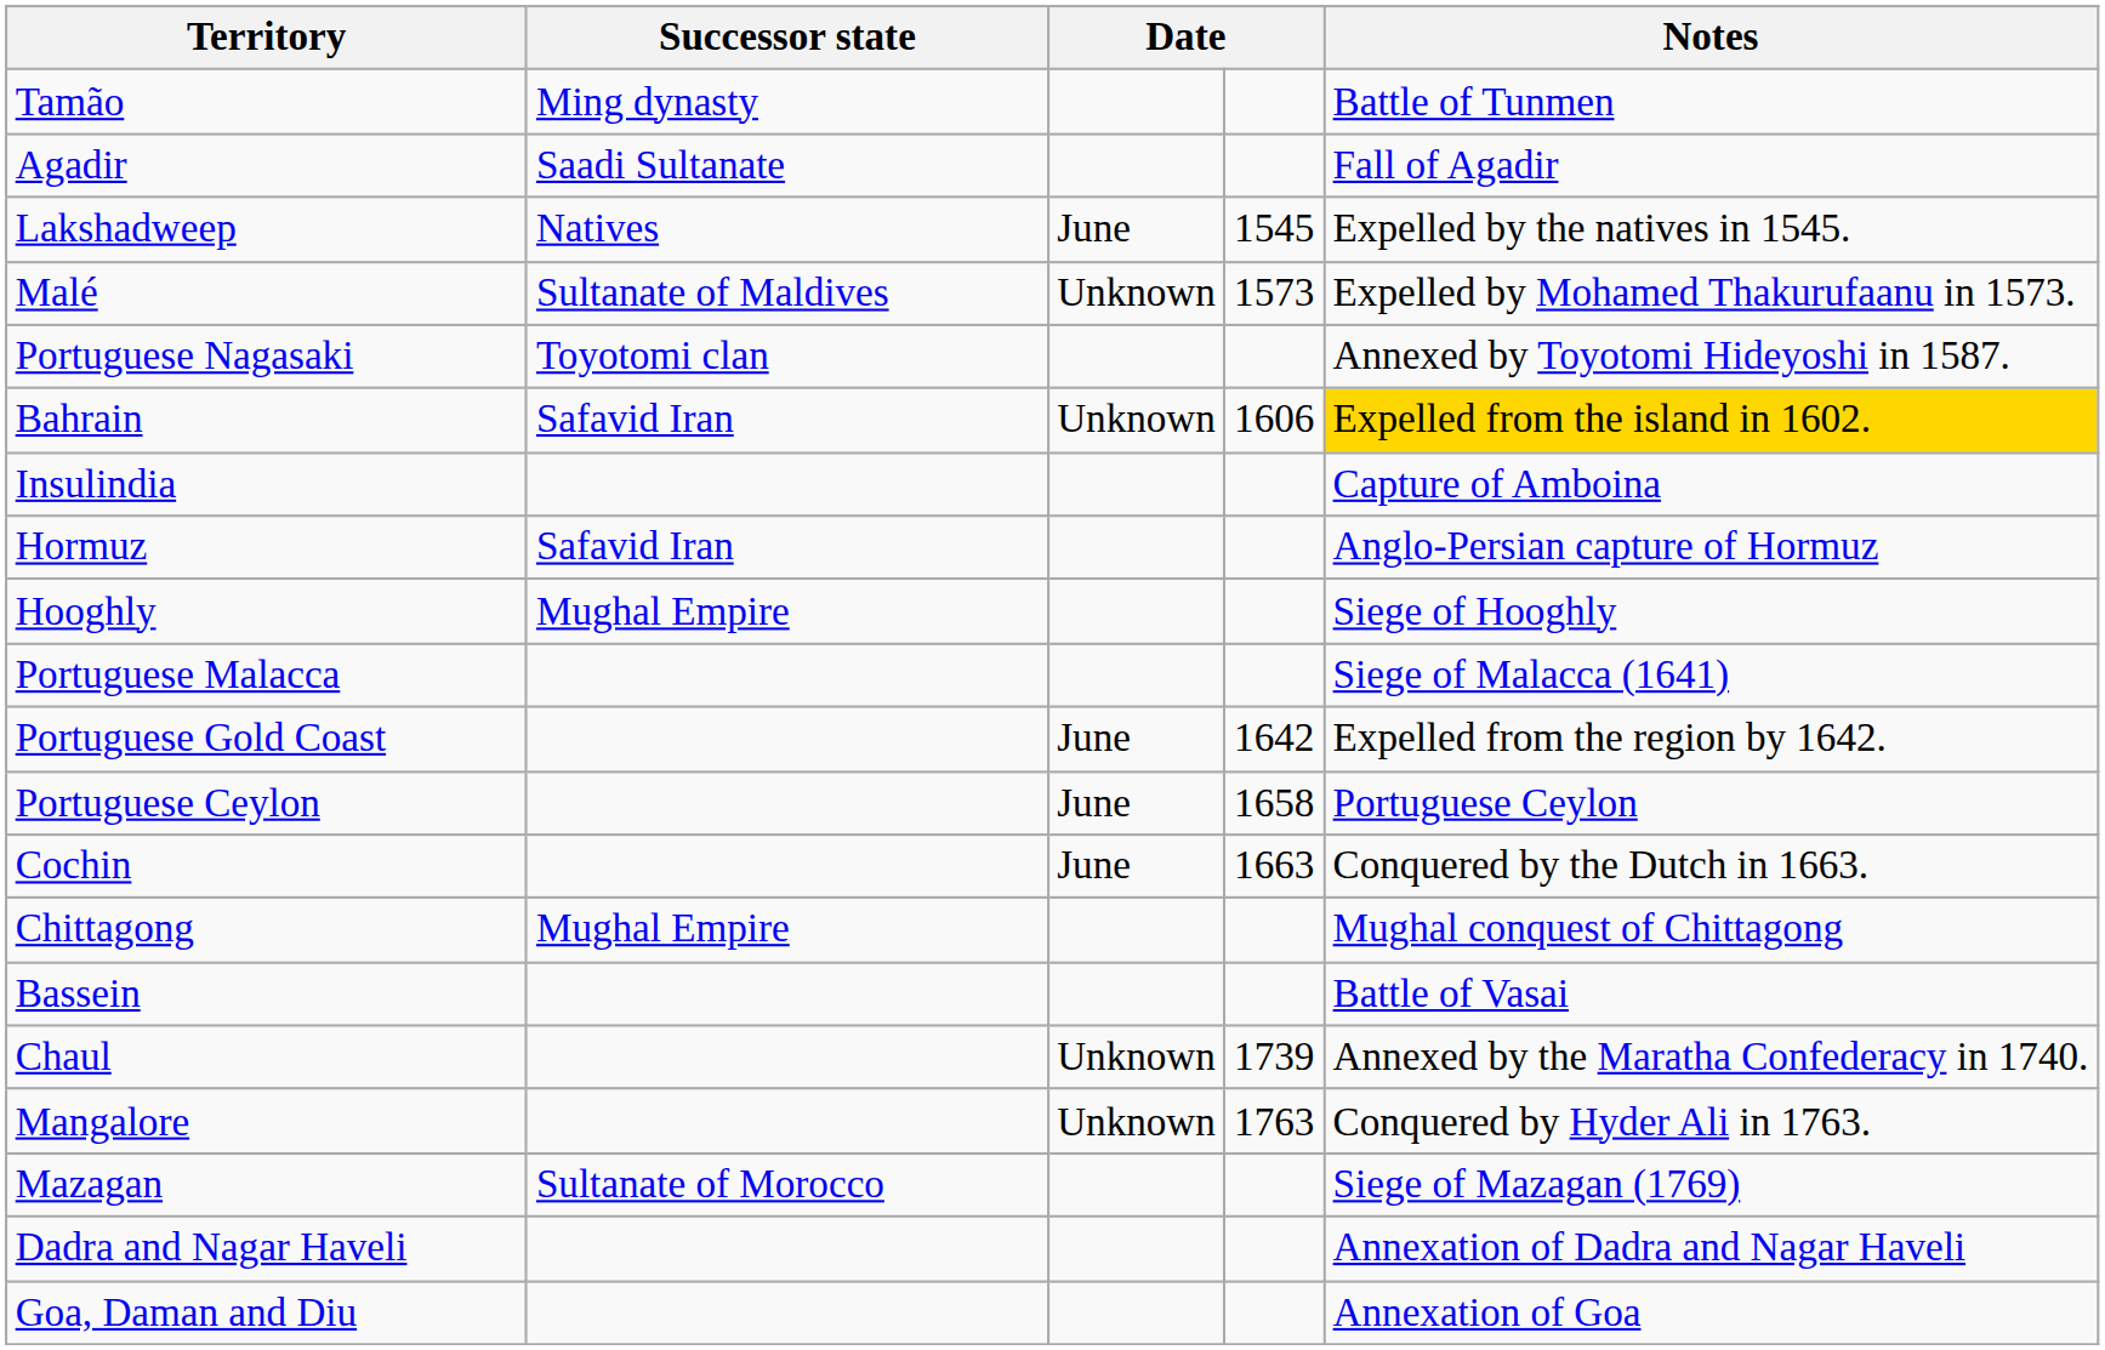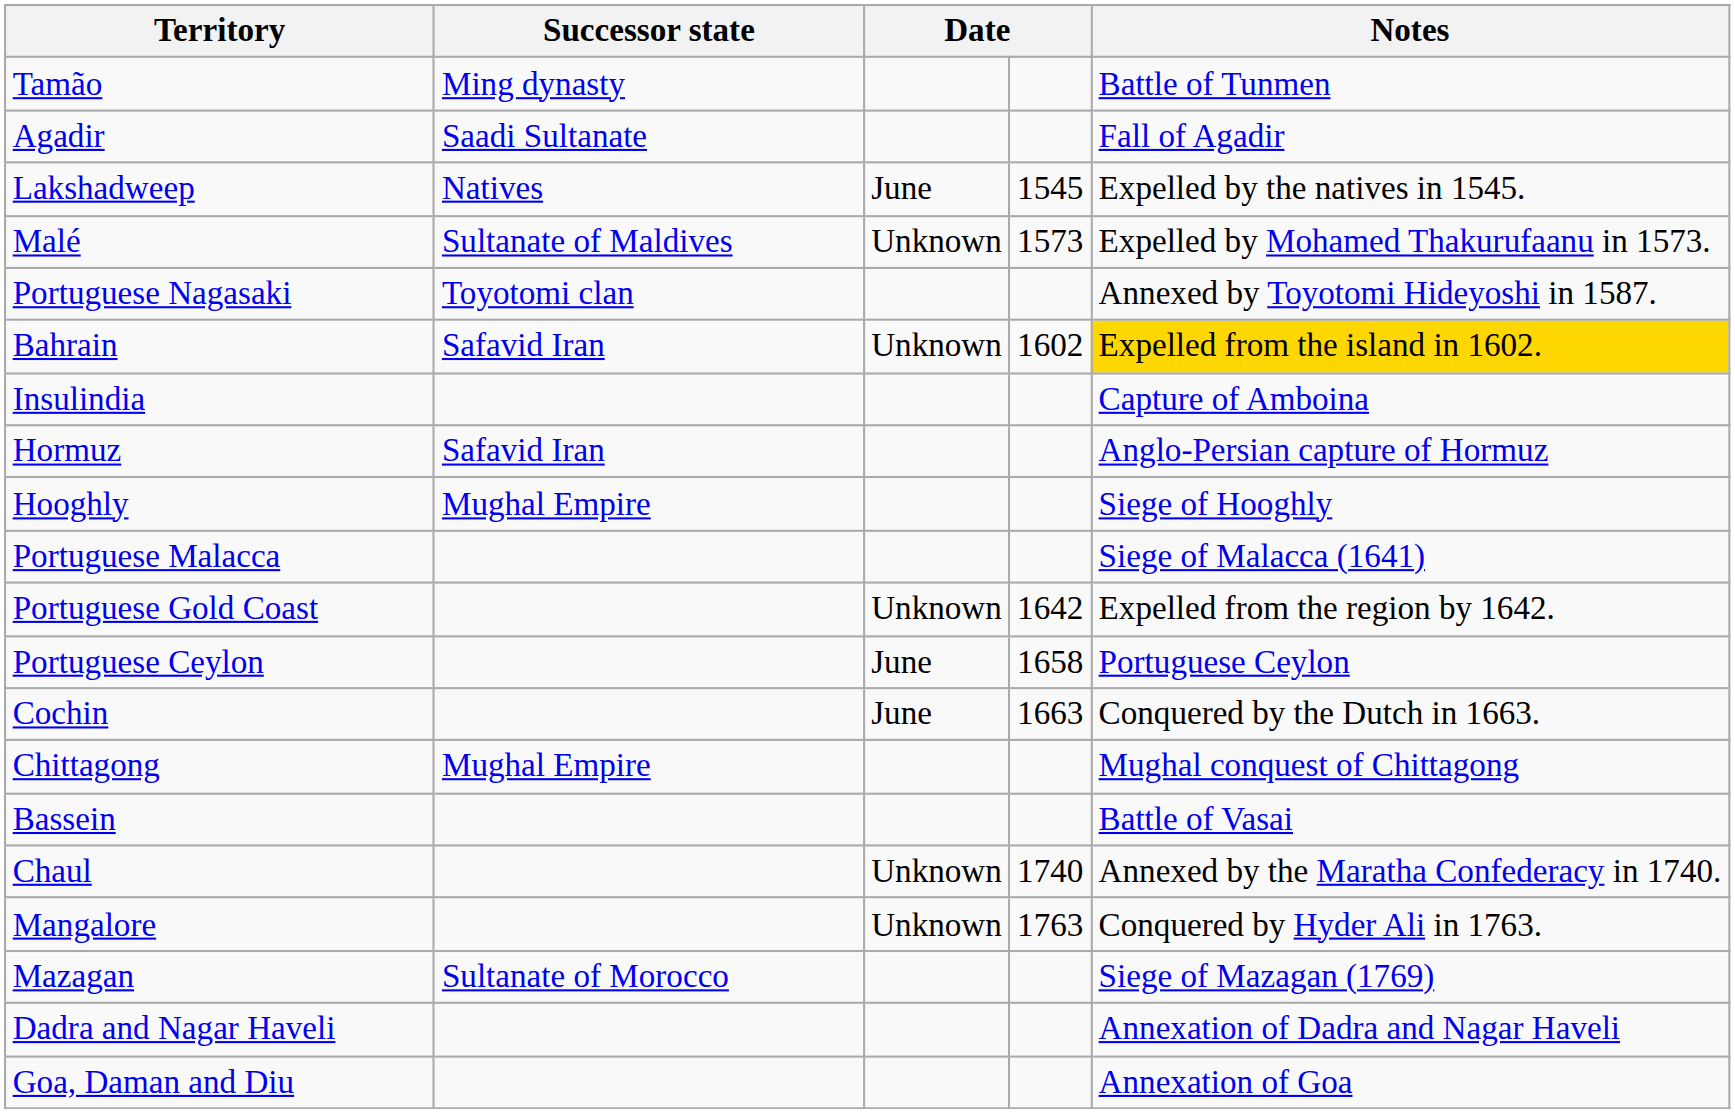 <table class="wikitable">
 <tr>
 <th width=200px>Territory</th>
 <th width=200px>Successor state</th>
 <th colspan=2>Date</th>
 <th>Notes</th>
 </tr>
 <tr>
 <td> <a href='#'>Tamão</a></td>
 <td> <a href='#'>Ming dynasty</a></td>
 <td style="text-align:right;"></td>
 <td style="text-align:center;"></td>
 <td><a href='#'>Battle of Tunmen</a></td>
 </tr>
 <tr>
 <td> <a href='#'>Agadir</a></td>
 <td> <a href='#'>Saadi Sultanate</a></td>
 <td style="text-align:right;"></td>
 <td style="text-align:center;"></td>
 <td><a href='#'>Fall of Agadir</a></td>
 </tr>
 <tr>
 <td> <a href='#'>Lakshadweep</a></td>
 <td><a href='#'>Natives</a></td>
 <td>June</td>
 <td>1545</td>
 <td>Expelled by the natives in 1545.</td>
 </tr>
 <tr>
 <td> <a href='#'>Malé</a></td>
 <td> <a href='#'>Sultanate of Maldives</a></td>
 <td>Unknown</td>
 <td>1573</td>
 <td>Expelled by <a href='#'>Mohamed Thakurufaanu</a> in 1573.</td>
 </tr>
 <tr>
 <td> <a href='#'>Portuguese Nagasaki</a></td>
 <td> <a href='#'>Toyotomi clan</a></td>
 <td style="text-align:right;"></td>
 <td style="text-align:center;"></td>
 <td>Annexed by <a href='#'>Toyotomi Hideyoshi</a> in 1587.</td>
 </tr>
 <tr>
 <td> <a href='#'>Bahrain</a></td>
 <td> <a href='#'>Safavid Iran</a></td>
 <td>Unknown</td>
-<td>1606</td>
+<td>1602</td>
 <td style="background: gold;">Expelled from the island in 1602.</td>
 </tr>
 <tr>
 <td> <a href='#'>Insulindia</a></td>
 <td></td>
 <td style="text-align:right;"></td>
 <td style="text-align:center;"></td>
 <td><a href='#'>Capture of Amboina</a></td>
 </tr>
 <tr>
 <td> <a href='#'>Hormuz</a></td>
 <td> <a href='#'>Safavid Iran</a></td>
 <td style="text-align:right;"></td>
 <td style="text-align:center;"></td>
 <td><a href='#'>Anglo-Persian capture of Hormuz</a></td>
 </tr>
 <tr>
 <td> <a href='#'>Hooghly</a></td>
 <td> <a href='#'>Mughal Empire</a></td>
 <td style="text-align:right;"></td>
 <td style="text-align:center;"></td>
 <td><a href='#'>Siege of Hooghly</a></td>
 </tr>
 <tr>
 <td> <a href='#'>Portuguese Malacca</a></td>
 <td></td>
 <td style="text-align:right;"></td>
 <td style="text-align:center;"></td>
 <td><a href='#'>Siege of Malacca (1641)</a></td>
 </tr>
 <tr>
 <td> <a href='#'>Portuguese Gold Coast</a></td>
 <td></td>
-<td>June</td>
+<td>Unknown</td>
 <td>1642</td>
 <td>Expelled from the region by 1642.</td>
 </tr>
 <tr>
 <td> <a href='#'>Portuguese Ceylon</a></td>
 <td></td>
 <td>June</td>
 <td>1658</td>
 <td><a href='#'>Portuguese Ceylon</a></td>
 </tr>
 <tr>
 <td> <a href='#'>Cochin</a></td>
 <td></td>
 <td>June</td>
 <td>1663</td>
 <td>Conquered by the Dutch in 1663.</td>
 </tr>
 <tr>
 <td> <a href='#'>Chittagong</a></td>
 <td> <a href='#'>Mughal Empire</a></td>
 <td style="text-align:right;"></td>
 <td style="text-align:center;"></td>
 <td><a href='#'>Mughal conquest of Chittagong</a></td>
 </tr>
 <tr>
 <td> <a href='#'>Bassein</a></td>
 <td></td>
 <td style="text-align:right;"></td>
 <td style="text-align:center;"></td>
 <td><a href='#'>Battle of Vasai</a></td>
 </tr>
 <tr>
 <td> <a href='#'>Chaul</a></td>
 <td></td>
 <td>Unknown</td>
-<td>1739</td>
+<td>1740</td>
 <td>Annexed by the <a href='#'>Maratha Confederacy</a> in 1740.</td>
 </tr>
 <tr>
 <td> <a href='#'>Mangalore</a></td>
 <td></td>
 <td>Unknown</td>
 <td>1763</td>
 <td>Conquered by <a href='#'>Hyder Ali</a> in 1763.</td>
 </tr>
 <tr>
 <td> <a href='#'>Mazagan</a></td>
 <td> <a href='#'>Sultanate of Morocco</a></td>
 <td style="text-align:right;"></td>
 <td style="text-align:center;"></td>
 <td><a href='#'>Siege of Mazagan (1769)</a></td>
 </tr>
 <tr>
 <td> <a href='#'>Dadra and Nagar Haveli</a></td>
 <td></td>
 <td style="text-align:right;"></td>
 <td style="text-align:center;"></td>
 <td><a href='#'>Annexation of Dadra and Nagar Haveli</a></td>
 </tr>
 <tr>
 <td> <a href='#'>Goa, Daman and Diu</a></td>
 <td></td>
 <td style="text-align:right;"></td>
 <td style="text-align:center;"></td>
 <td><a href='#'>Annexation of Goa</a></td>
 </tr>
 </table>
